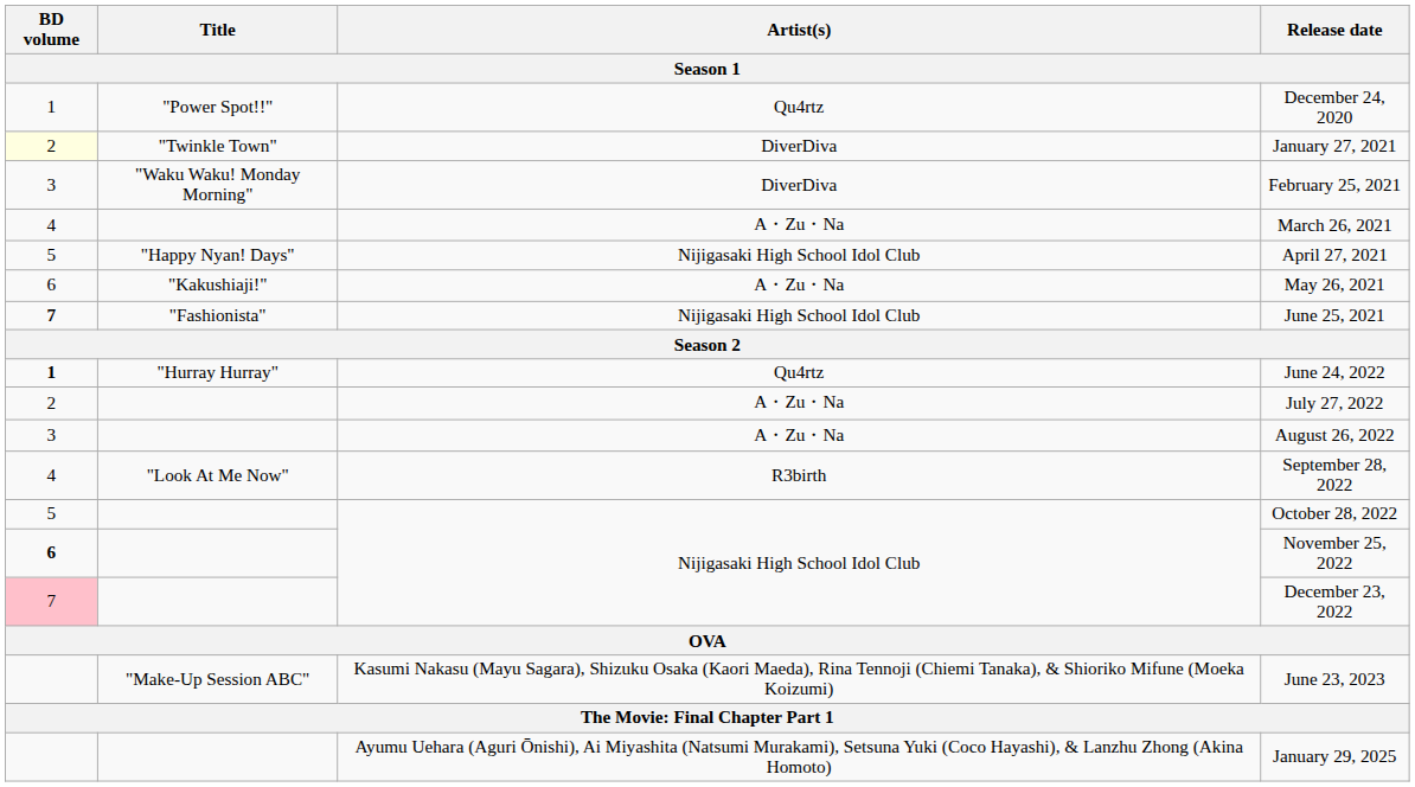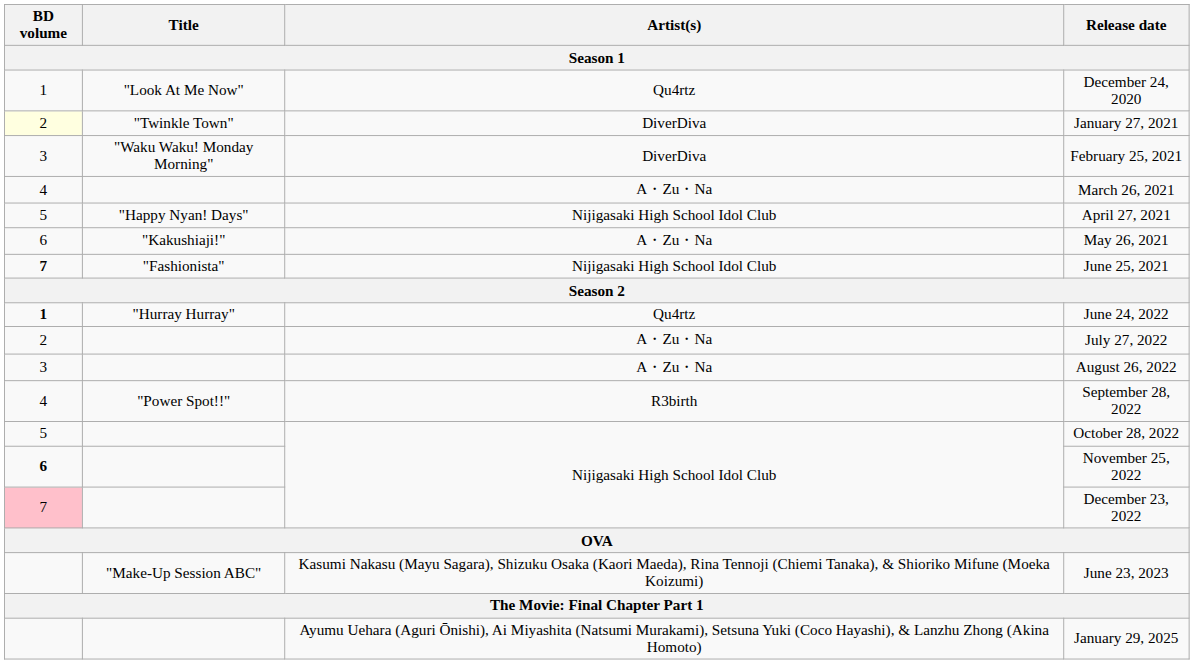 <table class="wikitable" style="text-align:center;">
 <tr>
 <th scope="col" rowspan="1">BD volume</th>
 <th scope="col" rowspan="1">Title</th>
 <th scope="col" rowspan="1">Artist(s)</th>
 <th scope="col" colspan="1">Release date</th>
 </tr>
 <tr>
 <th scope="col" colspan="7">Season 1</th>
 </tr>
 <tr>
 <td>1</td>
-<td>"Power Spot!!"</td>
+<td>"Look At Me Now"</td>
 <td>Qu4rtz</td>
 <td>December 24, 2020</td>
 </tr>
 <tr>
 <td style="background: lightyellow;">2</td>
 <td>"Twinkle Town"</td>
 <td>DiverDiva</td>
 <td>January 27, 2021</td>
 </tr>
 <tr>
 <td>3</td>
 <td>"Waku Waku! Monday Morning"</td>
 <td>DiverDiva</td>
 <td>February 25, 2021</td>
 </tr>
 <tr>
 <td>4</td>
 <td></td>
 <td>A・Zu・Na</td>
 <td>March 26, 2021</td>
 </tr>
 <tr>
 <td>5</td>
 <td>"Happy Nyan! Days"</td>
 <td>Nijigasaki High School Idol Club</td>
 <td>April 27, 2021</td>
 </tr>
 <tr>
 <td>6</td>
 <td>"Kakushiaji!"</td>
 <td>A・Zu・Na</td>
 <td>May 26, 2021</td>
 </tr>
 <tr>
 <td><strong>7</strong></td>
 <td>"Fashionista"</td>
 <td>Nijigasaki High School Idol Club</td>
 <td>June 25, 2021</td>
 </tr>
 <tr>
 <th scope="col" colspan="7">Season 2</th>
 </tr>
 <tr>
 <td><strong>1</strong></td>
 <td>"Hurray Hurray"</td>
 <td>Qu4rtz</td>
 <td>June 24, 2022</td>
 </tr>
 <tr>
 <td>2</td>
 <td></td>
 <td>A・Zu・Na</td>
 <td>July 27, 2022</td>
 </tr>
 <tr>
 <td>3</td>
 <td></td>
 <td>A・Zu・Na</td>
 <td>August 26, 2022</td>
 </tr>
 <tr>
 <td>4</td>
-<td>"Look At Me Now"</td>
+<td>"Power Spot!!"</td>
 <td>R3birth</td>
 <td>September 28, 2022</td>
 </tr>
 <tr>
 <td>5</td>
 <td></td>
 <td rowspan="3">Nijigasaki High School Idol Club</td>
 <td>October 28, 2022</td>
 </tr>
 <tr>
 <td><strong>6</strong></td>
 <td></td>
 <td>November 25, 2022</td>
 </tr>
 <tr>
 <td style="background: pink;">7</td>
 <td></td>
 <td>December 23, 2022</td>
 </tr>
 <tr>
 <th scope="col" colspan="7">OVA</th>
 </tr>
 <tr>
 <td></td>
 <td>"Make-Up Session ABC"</td>
 <td>Kasumi Nakasu (Mayu Sagara), Shizuku Osaka (Kaori Maeda), Rina Tennoji (Chiemi Tanaka), & Shioriko Mifune (Moeka Koizumi)</td>
 <td>June 23, 2023</td>
 </tr>
 <tr>
 <th scope="col" colspan="7">The Movie: Final Chapter Part 1</th>
 </tr>
 <tr>
 <td></td>
 <td></td>
 <td>Ayumu Uehara (Aguri Ōnishi), Ai Miyashita (Natsumi Murakami), Setsuna Yuki (Coco Hayashi), & Lanzhu Zhong (Akina Homoto)</td>
 <td>January 29, 2025</td>
 </tr>
 </table>
